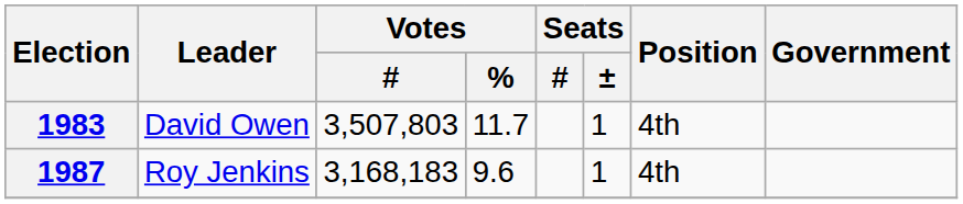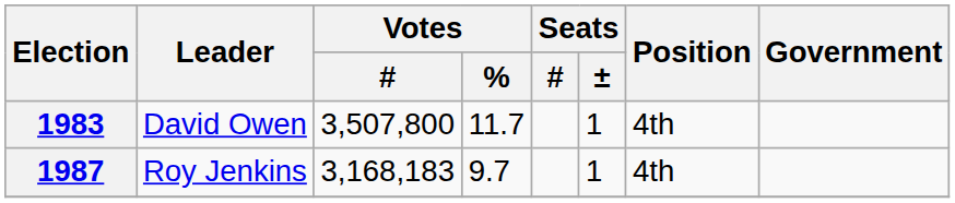 <table class="wikitable">
 <tr>
 <th rowspan=2>Election</th>
 <th rowspan=2>Leader</th>
 <th colspan=2>Votes</th>
 <th colspan=2>Seats</th>
 <th rowspan=2>Position</th>
 <th rowspan=2>Government</th>
 </tr>
 <tr>
 <th>#</th>
 <th>%</th>
 <th>#</th>
 <th>±</th>
 </tr>
 <tr>
 <th><a href='#'>1983</a></th>
 <td><a href='#'>David Owen</a></td>
-<td>3,507,803</td>
+<td>3,507,800</td>
 <td>11.7</td>
 <td></td>
 <td> 1</td>
 <td> 4th</td>
 <td></td>
 </tr>
 <tr>
 <th><a href='#'>1987</a></th>
 <td><a href='#'>Roy Jenkins</a></td>
 <td>3,168,183</td>
-<td>9.6</td>
+<td>9.7</td>
 <td></td>
 <td> 1</td>
 <td> 4th</td>
 <td></td>
 </tr>
 <tr>
 </tr>
 </table>
